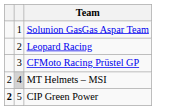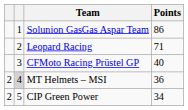 <table class="wikitable" style="font-size: 85%;">
 <tr>
 <th></th>
 <th></th>
 <th>Team</th>
+<th>Points</th>
 </tr>
 <tr>
 <td></td>
 <td align=center>1</td>
 <td> <a href='#'>Solunion GasGas Aspar Team</a></td>
+<td align=left>86</td>
 </tr>
 <tr>
 <td></td>
 <td align=center>2</td>
 <td> <a href='#'>Leopard Racing</a></td>
+<td align=left>71</td>
 </tr>
 <tr>
 <td></td>
 <td align=center>3</td>
 <td> <a href='#'>CFMoto Racing Prüstel GP</a></td>
+<td align=left>40</td>
 </tr>
 <tr>
 <td> 2</td>
 <td align=center style="background: lightgrey;">4</td>
 <td> MT Helmets – MSI</td>
+<td align=left>36</td>
 </tr>
 <tr>
-<td><strong> 2</strong></td>
+<td> 2</td>
 <td align=center>5</td>
 <td> CIP Green Power</td>
+<td align=left>34</td>
 </tr>
 </table>
